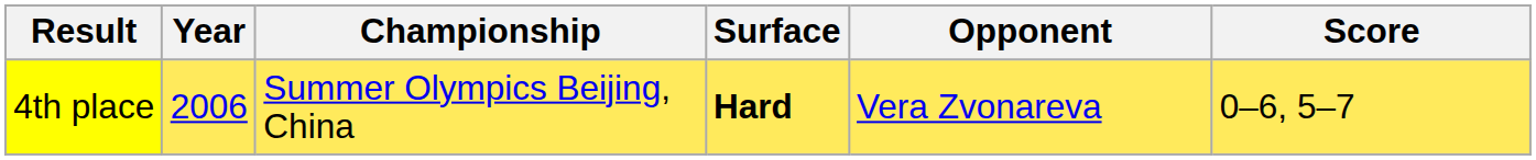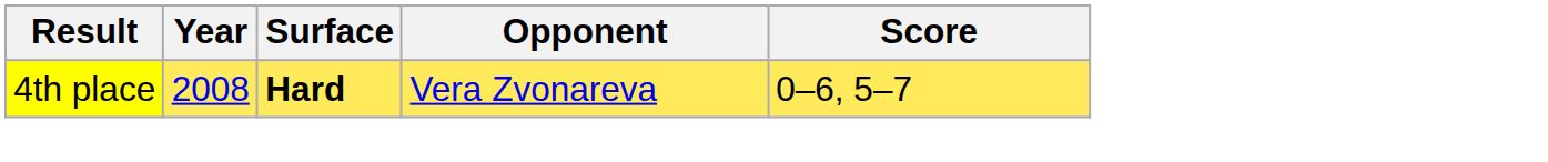 <table class="sortable wikitable">
 <tr>
 <th>Result</th>
 <th>Year</th>
-<th style="width:200px">Championship</th>
 <th>Surface</th>
 <th style="width:160px">Opponent</th>
 <th style="width:140px" class="unsortable">Score</th>
 </tr>
 <tr style="background:#ffea5c;">
 <td style="background:yellow;">4th place</td>
-<td><a href='#'>2006</a></td>
-<td><a href='#'>Summer Olympics Beijing</a>, China</td>
+<td><a href='#'>2008</a></td>
 <td><strong>Hard</strong></td>
 <td> <a href='#'>Vera Zvonareva</a></td>
 <td>0–6, 5–7</td>
 </tr>
 </table>
